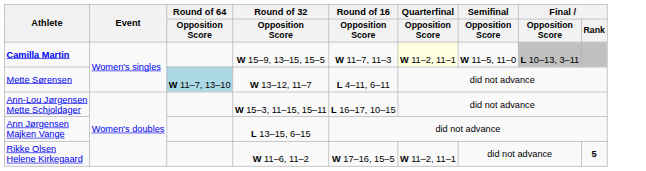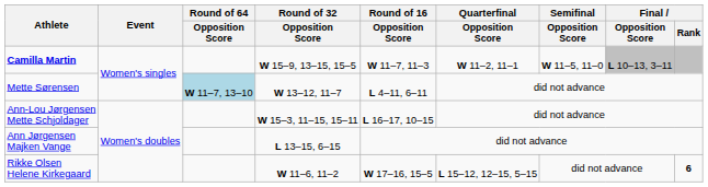 <table class=wikitable style="font-size:90%">
 <tr>
 <th rowspan="2">Athlete</th>
 <th rowspan="2">Event</th>
 <th>Round of 64</th>
 <th>Round of 32</th>
 <th>Round of 16</th>
 <th>Quarterfinal</th>
 <th>Semifinal</th>
 <th colspan=2>Final / </th>
 </tr>
 <tr style="font-size:95%">
 <th>Opposition<br>Score</th>
 <th>Opposition<br>Score</th>
 <th>Opposition<br>Score</th>
 <th>Opposition<br>Score</th>
 <th>Opposition<br>Score</th>
 <th>Opposition<br>Score</th>
 <th>Rank</th>
 </tr>
 <tr align=center>
 <td align=left><strong><a href='#'>Camilla Martin</a></strong></td>
 <td align=left rowspan=2><a href='#'>Women's singles</a></td>
 <td></td>
 <td><br><strong>W</strong> 15–9, 13–15, 15–5</td>
 <td><br><strong>W</strong> 11–7, 11–3</td>
-<td style="background: lightyellow;"><br><strong>W</strong> 11–2, 11–1</td>
+<td><br><strong>W</strong> 11–2, 11–1</td>
 <td><br><strong>W</strong> 11–5, 11–0</td>
 <td align="center" bgcolor='silver'><br><strong>L</strong> 10–13, 3–11</td>
 <td align="center" bgcolor='silver'></td>
 </tr>
 <tr align=center>
 <td align=left><a href='#'>Mette Sørensen</a></td>
 <td style="background: lightblue;"><br><strong>W</strong> 11–7, 13–10</td>
 <td><br><strong>W</strong> 13–12, 11–7</td>
 <td><br><strong>L</strong> 4–11, 6–11</td>
 <td colspan=5>did not advance</td>
 </tr>
 <tr align=center>
 <td align=left><a href='#'>Ann-Lou Jørgensen</a><br><a href='#'>Mette Schjoldager</a></td>
 <td align=left rowspan=3><a href='#'>Women's doubles</a></td>
 <td></td>
 <td><br><strong>W</strong> 15–3, 11–15, 15–11</td>
 <td><br><strong>L</strong> 16–17, 10–15</td>
 <td colspan=4>did not advance</td>
 </tr>
 <tr align=center>
 <td align=left><a href='#'>Ann Jørgensen</a><br><a href='#'>Majken Vange</a></td>
 <td></td>
 <td><br><strong>L</strong> 13–15, 6–15</td>
 <td colspan=5>did not advance</td>
 </tr>
 <tr align=center>
 <td align=left><a href='#'>Rikke Olsen</a><br><a href='#'>Helene Kirkegaard</a></td>
 <td></td>
 <td><br><strong>W</strong> 11–6, 11–2</td>
 <td><br><strong>W</strong> 17–16, 15–5</td>
-<td><br><strong>W</strong> 11–2, 11–1</td>
+<td><br><strong>L</strong> 15–12, 12–15, 5–15</td>
 <td colspan=2>did not advance</td>
-<td><strong>5</strong></td>
+<td><strong>6</strong></td>
 </tr>
 </table>
